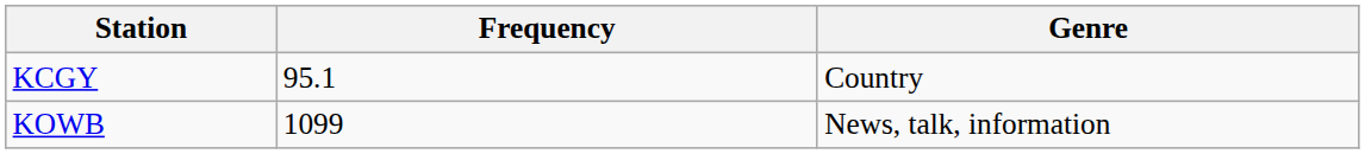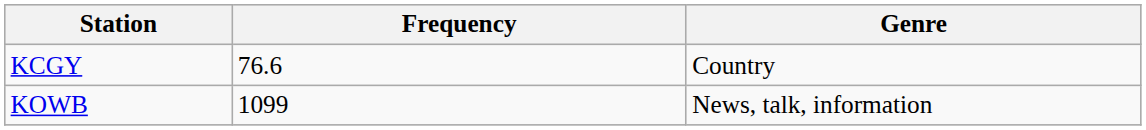 <table class="wikitable" style="width:45em;">
 <tr>
 <th style="width:20%">Station</th>
 <th style="width:40%">Frequency</th>
 <th style="width:40%">Genre</th>
 </tr>
 <tr>
 <td><a href='#'>KCGY</a></td>
-<td>95.1</td>
+<td>76.6</td>
 <td>Country</td>
 </tr>
 <tr>
 <td><a href='#'>KOWB</a></td>
 <td>1099</td>
 <td>News, talk, information</td>
 </tr>
 </table>
